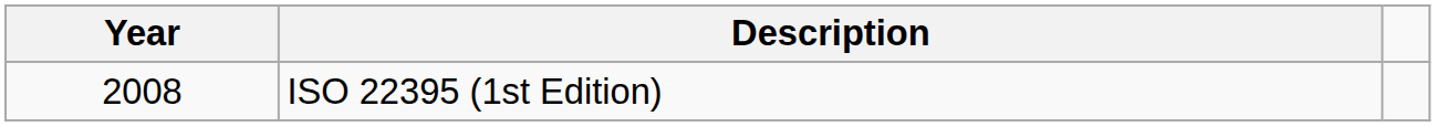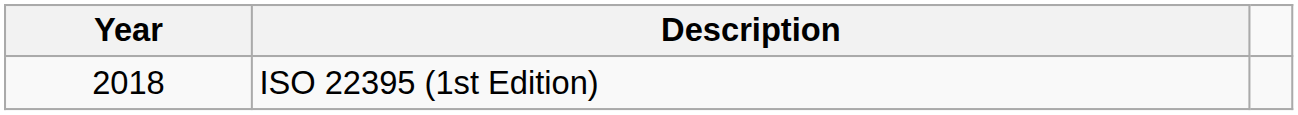 <table class = "wikitable" font-size = 95%; width = 50%; background-color = transparent>
 <tr>
 <th>Year</th>
 <th>Description</th>
 </tr>
 <tr>
-<td align = "center">2008</td>
+<td align = "center">2018</td>
 <td>ISO 22395 (1st Edition)</td>
 <td></td>
 </tr>
 </table>
